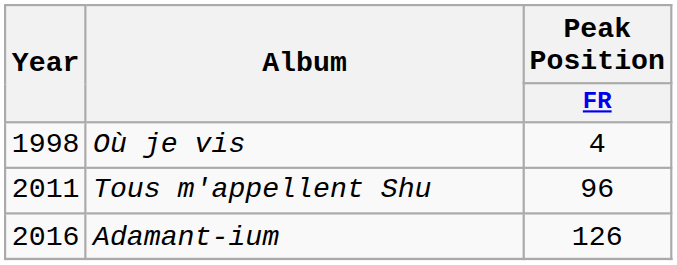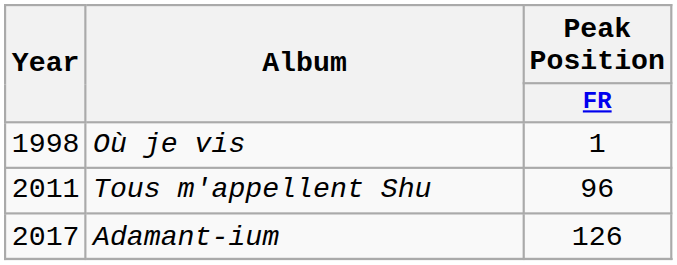 <table class="wikitable plainrowheaders" style="text-align:center;" border="1">
 <tr>
 <th scope="col" rowspan="2">Year</th>
 <th scope="col" rowspan="2" style="width:15em;">Album</th>
 <th scope="col" colspan="1">Peak Position</th>
 </tr>
 <tr>
 <th scope="col" style="width:3em;font-size:85%;"><a href='#'>FR</a><br></th>
 </tr>
 <tr>
 <td>1998</td>
 <td style="text-align:left;"><em>Où je vis</em></td>
-<td>4</td>
+<td>1</td>
 </tr>
 <tr>
 <td>2011</td>
 <td style="text-align:left;"><em>Tous m'appellent Shu</em></td>
 <td>96</td>
 </tr>
 <tr>
-<td>2016</td>
+<td>2017</td>
 <td style="text-align:left;"><em>Adamant-ium</em></td>
 <td>126<br></td>
 </tr>
 <tr>
 </tr>
 </table>
